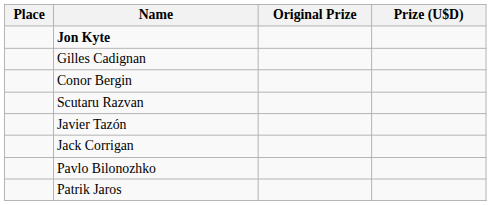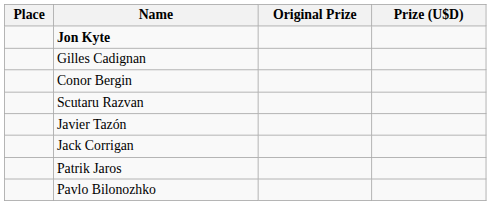 <table class="wikitable">
 <tr>
 <th width="50">Place</th>
 <th width="230">Name</th>
 <th width="125">Original Prize</th>
 <th width="125">Prize (U$D)</th>
 </tr>
 <tr>
 <td></td>
 <td> <strong>Jon Kyte</strong></td>
 <td></td>
 <td></td>
 </tr>
 <tr>
 <td></td>
 <td> Gilles Cadignan</td>
 <td></td>
 <td></td>
 </tr>
 <tr>
 <td></td>
 <td> Conor Bergin</td>
 <td></td>
 <td></td>
 </tr>
 <tr>
 <td></td>
 <td> Scutaru Razvan</td>
 <td></td>
 <td></td>
 </tr>
 <tr>
 <td></td>
 <td> Javier Tazón</td>
 <td></td>
 <td></td>
 </tr>
 <tr>
 <td></td>
 <td> Jack Corrigan</td>
 <td></td>
 <td></td>
 </tr>
 <tr>
 <td></td>
-<td> Pavlo Bilonozhko</td>
+<td> Patrik Jaros</td>
 <td></td>
 <td></td>
 </tr>
 <tr>
 <td></td>
-<td> Patrik Jaros</td>
+<td> Pavlo Bilonozhko</td>
 <td></td>
 <td></td>
 </tr>
 </table>
